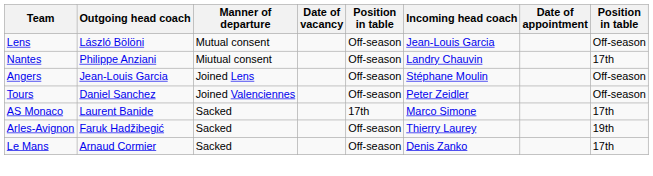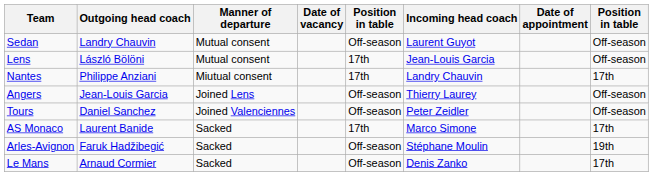 <table class="wikitable sortable">
 <tr>
 <th>Team</th>
 <th>Outgoing head coach</th>
 <th>Manner of<br>departure</th>
 <th>Date of<br>vacancy</th>
 <th>Position<br>in table</th>
 <th>Incoming head coach</th>
 <th>Date of<br>appointment</th>
 <th>Position<br>in table</th>
 </tr>
 <tr>
+<td><a href='#'>Sedan</a></td>
+<td> <a href='#'>Landry Chauvin</a></td>
+<td>Mutual consent</td>
+<td></td>
+<td>Off-season</td>
+<td> <a href='#'>Laurent Guyot</a></td>
+<td></td>
+<td>Off-season</td>
+</tr>
+<tr>
 <td><a href='#'>Lens</a></td>
 <td> <a href='#'>László Bölöni</a></td>
 <td>Mutual consent</td>
 <td></td>
-<td>Off-season</td>
+<td>17th</td>
 <td> <a href='#'>Jean-Louis Garcia</a></td>
 <td></td>
 <td>Off-season</td>
 </tr>
 <tr>
 <td><a href='#'>Nantes</a></td>
 <td> <a href='#'>Philippe Anziani</a></td>
 <td>Miutual consent</td>
 <td></td>
-<td>Off-season</td>
+<td>17th</td>
 <td> <a href='#'>Landry Chauvin</a></td>
 <td></td>
 <td>17th</td>
 </tr>
 <tr>
 <td><a href='#'>Angers</a></td>
 <td> <a href='#'>Jean-Louis Garcia</a></td>
 <td>Joined <a href='#'>Lens</a></td>
 <td></td>
 <td>Off-season</td>
-<td> <a href='#'>Stéphane Moulin</a></td>
+<td> <a href='#'>Thierry Laurey</a></td>
 <td></td>
 <td>Off-season</td>
 </tr>
 <tr>
 <td><a href='#'>Tours</a></td>
 <td> <a href='#'>Daniel Sanchez</a></td>
 <td>Joined <a href='#'>Valenciennes</a></td>
 <td></td>
 <td>Off-season</td>
 <td> <a href='#'>Peter Zeidler</a></td>
 <td></td>
 <td>Off-season</td>
 </tr>
 <tr>
 <td><a href='#'>AS Monaco</a></td>
 <td> <a href='#'>Laurent Banide</a></td>
 <td>Sacked</td>
 <td></td>
 <td>17th</td>
 <td> <a href='#'>Marco Simone</a></td>
 <td></td>
 <td>17th</td>
 </tr>
 <tr>
 <td><a href='#'>Arles-Avignon</a></td>
 <td> <a href='#'>Faruk Hadžibegić</a></td>
 <td>Sacked</td>
 <td></td>
 <td>Off-season</td>
-<td> <a href='#'>Thierry Laurey</a></td>
+<td> <a href='#'>Stéphane Moulin</a></td>
 <td></td>
 <td>19th</td>
 </tr>
 <tr>
 <td><a href='#'>Le Mans</a></td>
 <td> <a href='#'>Arnaud Cormier</a></td>
 <td>Sacked</td>
 <td></td>
 <td>Off-season</td>
 <td> <a href='#'>Denis Zanko</a></td>
 <td></td>
 <td>17th</td>
 </tr>
 </table>
